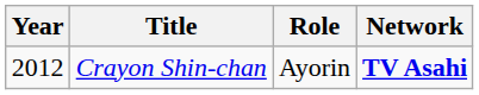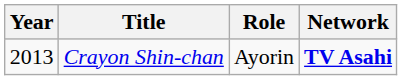 <table class="wikitable">
 <tr>
 <th>Year</th>
 <th>Title</th>
 <th>Role</th>
 <th>Network</th>
 </tr>
 <tr>
-<td>2012</td>
+<td>2013</td>
 <td><em><a href='#'>Crayon Shin-chan</a></em></td>
 <td>Ayorin</td>
 <td><strong><a href='#'>TV Asahi</a></strong></td>
 </tr>
 </table>
